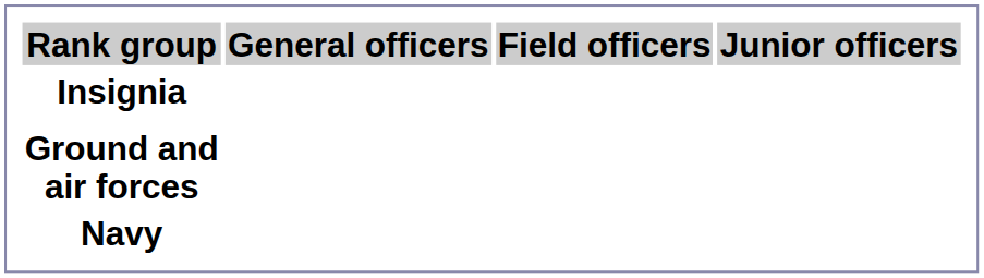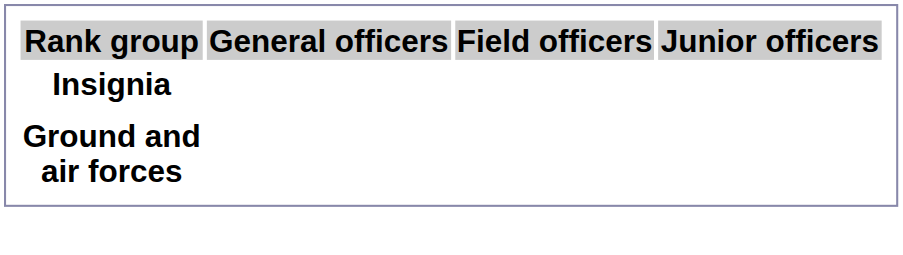 <table style="border:1px solid #8888aa; background:#fff; padding:5px; font-size:95%; margin:0 12px 12px 0;">
 <tr style="background-color:#CCCCCC;">
 <th>Rank group</th>
 <th colspan=5>General officers</th>
 <th colspan=3>Field officers</th>
 <th colspan=4>Junior officers</th>
 </tr>
 <tr style="text-align:center;">
 <th>Insignia</th>
 <td></td>
 <td></td>
 <td></td>
 <td></td>
 <td></td>
 <td></td>
 <td></td>
 <td></td>
 <td></td>
 <td></td>
 <td></td>
 <td></td>
 </tr>
 <tr style="text-align:center;">
 <th colspan=13></th>
 </tr>
 <tr style="text-align:center;">
 <th>Ground and<br>air forces</th>
 <td></td>
 <td></td>
 <td></td>
 <td></td>
 <td></td>
 <td></td>
 <td></td>
 <td></td>
 <td></td>
 <td></td>
 <td></td>
 <td></td>
 </tr>
-<tr style="text-align:center;">
-<th>Navy</th>
-<td></td>
-<td></td>
-<td></td>
-<td></td>
-<td></td>
-<td></td>
-<td></td>
-<td></td>
-<td></td>
-<td></td>
-<td></td>
-<td></td>
-</tr>
 </table>
